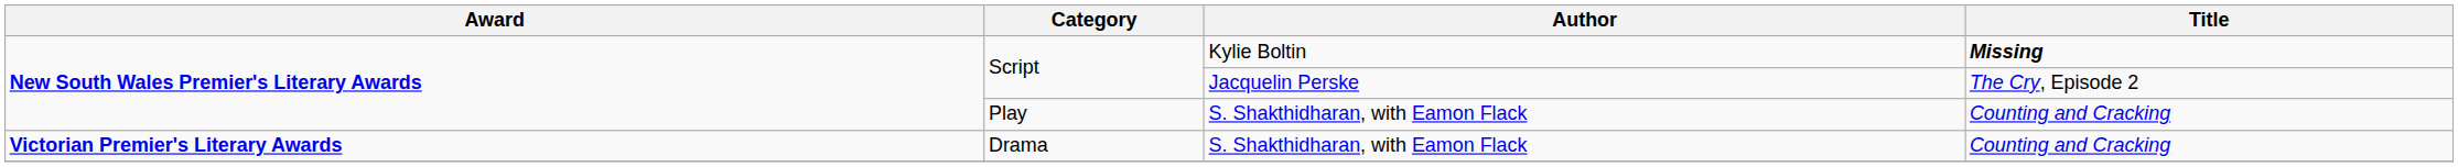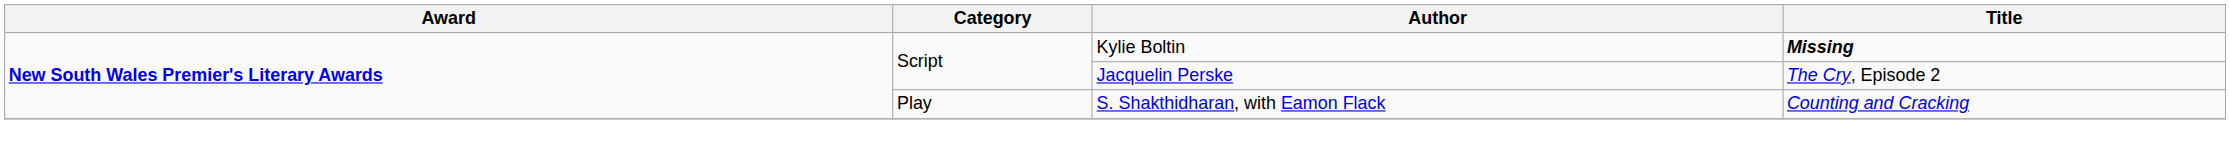 <table class="wikitable" width=100%>
 <tr>
 <th>Award</th>
 <th>Category</th>
 <th>Author</th>
 <th>Title</th>
 </tr>
 <tr>
 <td rowspan=3><strong><a href='#'>New South Wales Premier's Literary Awards</a></strong></td>
 <td rowspan=2>Script</td>
 <td>Kylie Boltin</td>
 <td><strong><em>Missing</em></strong></td>
 </tr>
 <tr>
 <td><a href='#'>Jacquelin Perske</a></td>
 <td><em><a href='#'>The Cry</a></em>, Episode 2</td>
 </tr>
 <tr>
 <td>Play</td>
 <td><a href='#'>S. Shakthidharan</a>, with <a href='#'>Eamon Flack</a></td>
 <td><em><a href='#'>Counting and Cracking</a></em></td>
 </tr>
 <tr>
-<td><strong><a href='#'>Victorian Premier's Literary Awards</a></strong></td>
-<td>Drama</td>
-<td><a href='#'>S. Shakthidharan</a>, with <a href='#'>Eamon Flack</a></td>
-<td><em><a href='#'>Counting and Cracking</a></em></td>
-</tr>
-<tr>
 </tr>
 </table>
